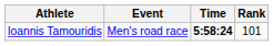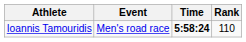 <table class="wikitable" style="font-size:90%">
 <tr>
 <th>Athlete</th>
 <th>Event</th>
 <th>Time</th>
 <th>Rank</th>
 </tr>
 <tr align=center>
 <td align=left><a href='#'>Ioannis Tamouridis</a></td>
 <td align=left><a href='#'>Men's road race</a></td>
 <td><strong>5:58:24</strong></td>
-<td>101</td>
+<td>110</td>
 </tr>
 </table>
